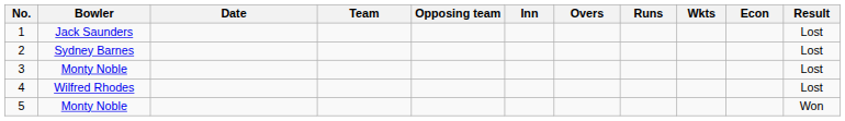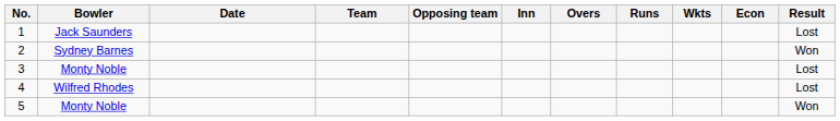 <table class="wikitable sortable" style="font-size: 100%">
 <tr align=center>
 <th scope="col" width="38">No.</th>
 <th scope="col" width="145">Bowler</th>
 <th scope="col" width="220">Date</th>
 <th scope="col" width="120">Team</th>
 <th scope="col" width="120">Opposing team</th>
 <th scope="col" width="60">Inn</th>
 <th scope="col" width="82">Overs</th>
 <th scope="col" width="70">Runs</th>
 <th scope="col" width="60">Wkts</th>
 <th scope="col" width="70">Econ</th>
 <th scope="col" width="70">Result</th>
 </tr>
 <tr align="center">
 <td scope="row">1</td>
 <td><a href='#'>Jack Saunders</a></td>
 <td></td>
 <td></td>
 <td></td>
 <td></td>
 <td></td>
 <td></td>
 <td></td>
 <td></td>
 <td>Lost</td>
 </tr>
 <tr align="center">
 <td scope="row">2</td>
 <td><a href='#'>Sydney Barnes</a></td>
 <td></td>
 <td></td>
 <td></td>
 <td></td>
 <td></td>
 <td></td>
 <td></td>
 <td></td>
-<td>Lost</td>
+<td>Won</td>
 </tr>
 <tr align="center">
 <td scope="row">3</td>
 <td><a href='#'>Monty Noble</a></td>
 <td></td>
 <td></td>
 <td></td>
 <td></td>
 <td></td>
 <td></td>
 <td></td>
 <td></td>
 <td>Lost</td>
 </tr>
 <tr align="center">
 <td scope="row">4</td>
 <td><a href='#'>Wilfred Rhodes</a></td>
 <td></td>
 <td></td>
 <td></td>
 <td></td>
 <td></td>
 <td></td>
 <td></td>
 <td></td>
 <td>Lost</td>
 </tr>
 <tr align="center">
 <td scope="row">5</td>
 <td><a href='#'>Monty Noble</a></td>
 <td></td>
 <td></td>
 <td></td>
 <td></td>
 <td></td>
 <td></td>
 <td></td>
 <td></td>
 <td>Won</td>
 </tr>
 </table>
